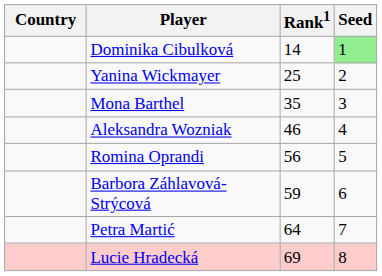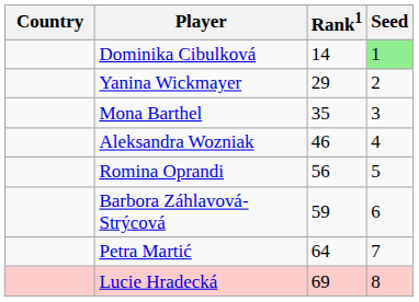 <table class="sortable wikitable">
 <tr>
 <th style="width:70px;">Country</th>
 <th style="width:175px;">Player</th>
 <th>Rank<sup>1</sup></th>
 <th>Seed</th>
 </tr>
 <tr>
 <td></td>
 <td><a href='#'>Dominika Cibulková</a></td>
 <td>14</td>
 <td style="background: lightgreen;">1</td>
 </tr>
 <tr>
 <td></td>
 <td><a href='#'>Yanina Wickmayer</a></td>
-<td>25</td>
+<td>29</td>
 <td>2</td>
 </tr>
 <tr>
 <td></td>
 <td><a href='#'>Mona Barthel</a></td>
 <td>35</td>
 <td>3</td>
 </tr>
 <tr>
 <td></td>
 <td><a href='#'>Aleksandra Wozniak</a></td>
 <td>46</td>
 <td>4</td>
 </tr>
 <tr>
 <td></td>
 <td><a href='#'>Romina Oprandi</a></td>
 <td>56</td>
 <td>5</td>
 </tr>
 <tr>
 <td></td>
 <td><a href='#'>Barbora Záhlavová-Strýcová</a></td>
 <td>59</td>
 <td>6</td>
 </tr>
 <tr>
 <td></td>
 <td><a href='#'>Petra Martić</a></td>
 <td>64</td>
 <td>7</td>
 </tr>
 <tr style="background:#fcc;">
 <td></td>
 <td><a href='#'>Lucie Hradecká</a></td>
 <td>69</td>
 <td>8</td>
 </tr>
 </table>
